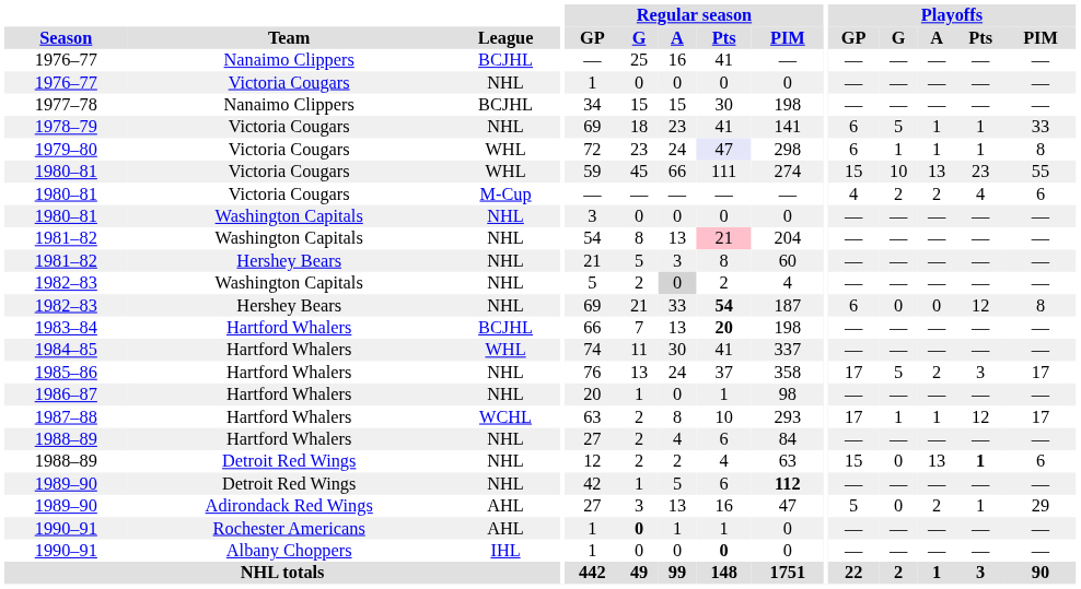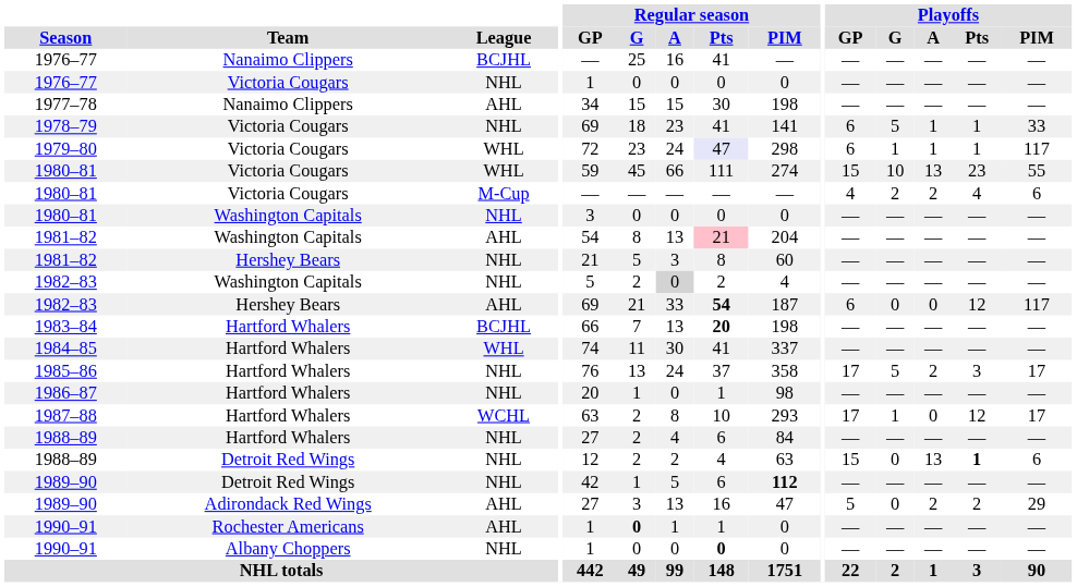 <table border="0" cellpadding="1" cellspacing="0" style="text-align:center; width:60em">
 <tr bgcolor="#e0e0e0">
 <th colspan="3" bgcolor="#ffffff"></th>
 <th rowspan="100" bgcolor="#ffffff"></th>
 <th colspan="5"><a href='#'>Regular season</a></th>
 <th rowspan="100" bgcolor="#ffffff"></th>
 <th colspan="5"><a href='#'>Playoffs</a></th>
 </tr>
 <tr bgcolor="#e0e0e0">
 <th><a href='#'>Season</a></th>
 <th>Team</th>
 <th>League</th>
 <th>GP</th>
 <th><a href='#'>G</a></th>
 <th><a href='#'>A</a></th>
 <th><a href='#'>Pts</a></th>
 <th><a href='#'>PIM</a></th>
 <th>GP</th>
 <th>G</th>
 <th>A</th>
 <th>Pts</th>
 <th>PIM</th>
 </tr>
 <tr>
 <td>1976–77</td>
 <td><a href='#'>Nanaimo Clippers</a></td>
 <td><a href='#'>BCJHL</a></td>
 <td>—</td>
 <td>25</td>
 <td>16</td>
 <td>41</td>
 <td>—</td>
 <td>—</td>
 <td>—</td>
 <td>—</td>
 <td>—</td>
 <td>—</td>
 </tr>
 <tr bgcolor="#f0f0f0">
 <td><a href='#'>1976–77</a></td>
 <td><a href='#'>Victoria Cougars</a></td>
 <td>NHL</td>
 <td>1</td>
 <td>0</td>
 <td>0</td>
 <td>0</td>
 <td>0</td>
 <td>—</td>
 <td>—</td>
 <td>—</td>
 <td>—</td>
 <td>—</td>
 </tr>
 <tr>
 <td>1977–78</td>
 <td>Nanaimo Clippers</td>
-<td>BCJHL</td>
+<td>AHL</td>
 <td>34</td>
 <td>15</td>
 <td>15</td>
 <td>30</td>
 <td>198</td>
 <td>—</td>
 <td>—</td>
 <td>—</td>
 <td>—</td>
 <td>—</td>
 </tr>
 <tr bgcolor="#f0f0f0">
 <td><a href='#'>1978–79</a></td>
 <td>Victoria Cougars</td>
 <td>NHL</td>
 <td>69</td>
 <td>18</td>
 <td>23</td>
 <td>41</td>
 <td>141</td>
 <td>6</td>
 <td>5</td>
 <td>1</td>
 <td>1</td>
 <td>33</td>
 </tr>
 <tr>
 <td><a href='#'>1979–80</a></td>
 <td>Victoria Cougars</td>
 <td>WHL</td>
 <td>72</td>
 <td>23</td>
 <td>24</td>
 <td style="background: lavender;">47</td>
 <td>298</td>
 <td>6</td>
 <td>1</td>
 <td>1</td>
 <td>1</td>
-<td>8</td>
+<td>117</td>
 </tr>
 <tr bgcolor="#f0f0f0">
 <td><a href='#'>1980–81</a></td>
 <td>Victoria Cougars</td>
 <td>WHL</td>
 <td>59</td>
 <td>45</td>
 <td>66</td>
 <td>111</td>
 <td>274</td>
 <td>15</td>
 <td>10</td>
 <td>13</td>
 <td>23</td>
 <td>55</td>
 </tr>
 <tr>
 <td><a href='#'>1980–81</a></td>
 <td>Victoria Cougars</td>
 <td><a href='#'>M-Cup</a></td>
 <td>—</td>
 <td>—</td>
 <td>—</td>
 <td>—</td>
 <td>—</td>
 <td>4</td>
 <td>2</td>
 <td>2</td>
 <td>4</td>
 <td>6</td>
 </tr>
 <tr bgcolor="#f0f0f0">
 <td><a href='#'>1980–81</a></td>
 <td><a href='#'>Washington Capitals</a></td>
 <td><a href='#'>NHL</a></td>
 <td>3</td>
 <td>0</td>
 <td>0</td>
 <td>0</td>
 <td>0</td>
 <td>—</td>
 <td>—</td>
 <td>—</td>
 <td>—</td>
 <td>—</td>
 </tr>
 <tr>
 <td><a href='#'>1981–82</a></td>
 <td>Washington Capitals</td>
-<td>NHL</td>
+<td>AHL</td>
 <td>54</td>
 <td>8</td>
 <td>13</td>
 <td style="background: pink;">21</td>
 <td>204</td>
 <td>—</td>
 <td>—</td>
 <td>—</td>
 <td>—</td>
 <td>—</td>
 </tr>
 <tr bgcolor="#f0f0f0">
 <td><a href='#'>1981–82</a></td>
 <td><a href='#'>Hershey Bears</a></td>
 <td>NHL</td>
 <td>21</td>
 <td>5</td>
 <td>3</td>
 <td>8</td>
 <td>60</td>
 <td>—</td>
 <td>—</td>
 <td>—</td>
 <td>—</td>
 <td>—</td>
 </tr>
 <tr>
 <td><a href='#'>1982–83</a></td>
 <td>Washington Capitals</td>
 <td>NHL</td>
 <td>5</td>
 <td>2</td>
 <td style="background: lightgrey;">0</td>
 <td>2</td>
 <td>4</td>
 <td>—</td>
 <td>—</td>
 <td>—</td>
 <td>—</td>
 <td>—</td>
 </tr>
 <tr bgcolor="#f0f0f0">
 <td><a href='#'>1982–83</a></td>
 <td>Hershey Bears</td>
-<td>NHL</td>
+<td>AHL</td>
 <td>69</td>
 <td>21</td>
 <td>33</td>
 <td><strong>54</strong></td>
 <td>187</td>
 <td>6</td>
 <td>0</td>
 <td>0</td>
 <td>12</td>
-<td>8</td>
+<td>117</td>
 </tr>
 <tr>
 <td><a href='#'>1983–84</a></td>
 <td><a href='#'>Hartford Whalers</a></td>
 <td><a href='#'>BCJHL</a></td>
 <td>66</td>
 <td>7</td>
 <td>13</td>
 <td><strong>20</strong></td>
 <td>198</td>
 <td>—</td>
 <td>—</td>
 <td>—</td>
 <td>—</td>
 <td>—</td>
 </tr>
 <tr bgcolor="#f0f0f0">
 <td><a href='#'>1984–85</a></td>
 <td>Hartford Whalers</td>
 <td><a href='#'>WHL</a></td>
 <td>74</td>
 <td>11</td>
 <td>30</td>
 <td>41</td>
 <td>337</td>
 <td>—</td>
 <td>—</td>
 <td>—</td>
 <td>—</td>
 <td>—</td>
 </tr>
 <tr>
 <td><a href='#'>1985–86</a></td>
 <td>Hartford Whalers</td>
 <td>NHL</td>
 <td>76</td>
 <td>13</td>
 <td>24</td>
 <td>37</td>
 <td>358</td>
 <td>17</td>
 <td>5</td>
 <td>2</td>
 <td>3</td>
 <td>17</td>
 </tr>
 <tr bgcolor="#f0f0f0">
 <td><a href='#'>1986–87</a></td>
 <td>Hartford Whalers</td>
 <td>NHL</td>
 <td>20</td>
 <td>1</td>
 <td>0</td>
 <td>1</td>
 <td>98</td>
 <td>—</td>
 <td>—</td>
 <td>—</td>
 <td>—</td>
 <td>—</td>
 </tr>
 <tr>
 <td><a href='#'>1987–88</a></td>
 <td>Hartford Whalers</td>
 <td><a href='#'>WCHL</a></td>
 <td>63</td>
 <td>2</td>
 <td>8</td>
 <td>10</td>
 <td>293</td>
 <td>17</td>
 <td>1</td>
-<td>1</td>
+<td>0</td>
 <td>12</td>
 <td>17</td>
 </tr>
 <tr bgcolor="#f0f0f0">
 <td><a href='#'>1988–89</a></td>
 <td>Hartford Whalers</td>
 <td>NHL</td>
 <td>27</td>
 <td>2</td>
 <td>4</td>
 <td>6</td>
 <td>84</td>
 <td>—</td>
 <td>—</td>
 <td>—</td>
 <td>—</td>
 <td>—</td>
 </tr>
 <tr>
 <td>1988–89</td>
 <td><a href='#'>Detroit Red Wings</a></td>
 <td>NHL</td>
 <td>12</td>
 <td>2</td>
 <td>2</td>
 <td>4</td>
 <td>63</td>
 <td>15</td>
 <td>0</td>
 <td>13</td>
 <td><strong>1</strong></td>
 <td>6</td>
 </tr>
 <tr bgcolor="#f0f0f0">
 <td><a href='#'>1989–90</a></td>
 <td>Detroit Red Wings</td>
 <td>NHL</td>
 <td>42</td>
 <td>1</td>
 <td>5</td>
 <td>6</td>
 <td><strong>112</strong></td>
 <td>—</td>
 <td>—</td>
 <td>—</td>
 <td>—</td>
 <td>—</td>
 </tr>
 <tr>
 <td><a href='#'>1989–90</a></td>
 <td><a href='#'>Adirondack Red Wings</a></td>
 <td>AHL</td>
 <td>27</td>
 <td>3</td>
 <td>13</td>
 <td>16</td>
 <td>47</td>
 <td>5</td>
 <td>0</td>
 <td>2</td>
-<td>1</td>
+<td>2</td>
 <td>29</td>
 </tr>
 <tr bgcolor="#f0f0f0">
 <td><a href='#'>1990–91</a></td>
 <td><a href='#'>Rochester Americans</a></td>
 <td>AHL</td>
 <td>1</td>
 <td><strong>0</strong></td>
 <td>1</td>
 <td>1</td>
 <td>0</td>
 <td>—</td>
 <td>—</td>
 <td>—</td>
 <td>—</td>
 <td>—</td>
 </tr>
 <tr>
 <td><a href='#'>1990–91</a></td>
 <td><a href='#'>Albany Choppers</a></td>
-<td><a href='#'>IHL</a></td>
+<td>NHL</td>
 <td>1</td>
 <td>0</td>
 <td>0</td>
 <td><strong>0</strong></td>
 <td>0</td>
 <td>—</td>
 <td>—</td>
 <td>—</td>
 <td>—</td>
 <td>—</td>
 </tr>
 <tr bgcolor="#e0e0e0">
 <th colspan="3">NHL totals</th>
 <th>442</th>
 <th>49</th>
 <th>99</th>
 <th>148</th>
 <th>1751</th>
 <th>22</th>
 <th>2</th>
 <th>1</th>
 <th>3</th>
 <th>90</th>
 </tr>
 </table>
